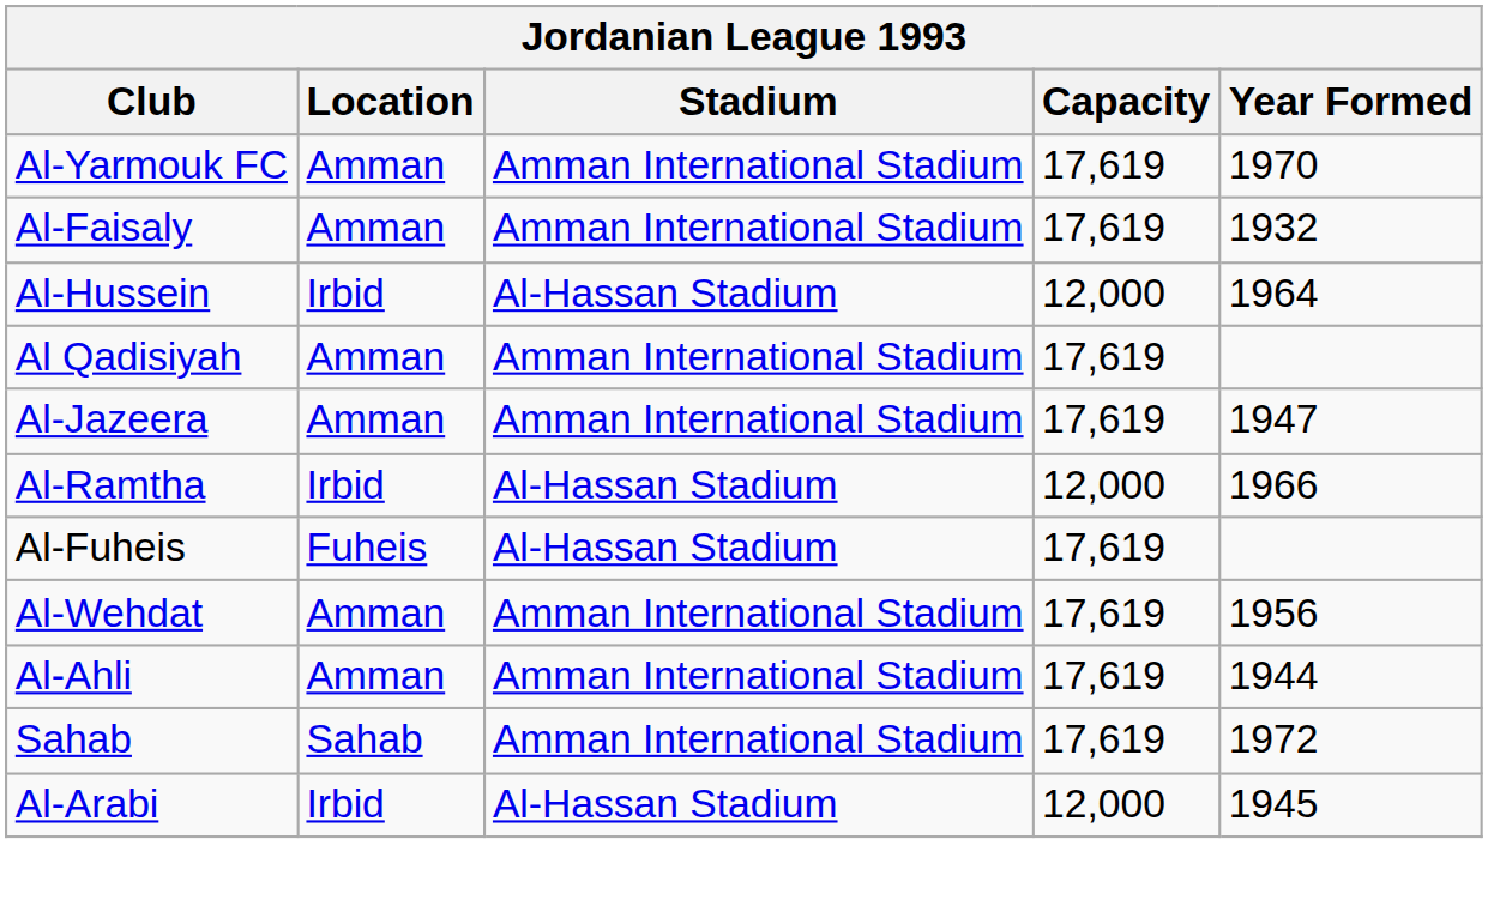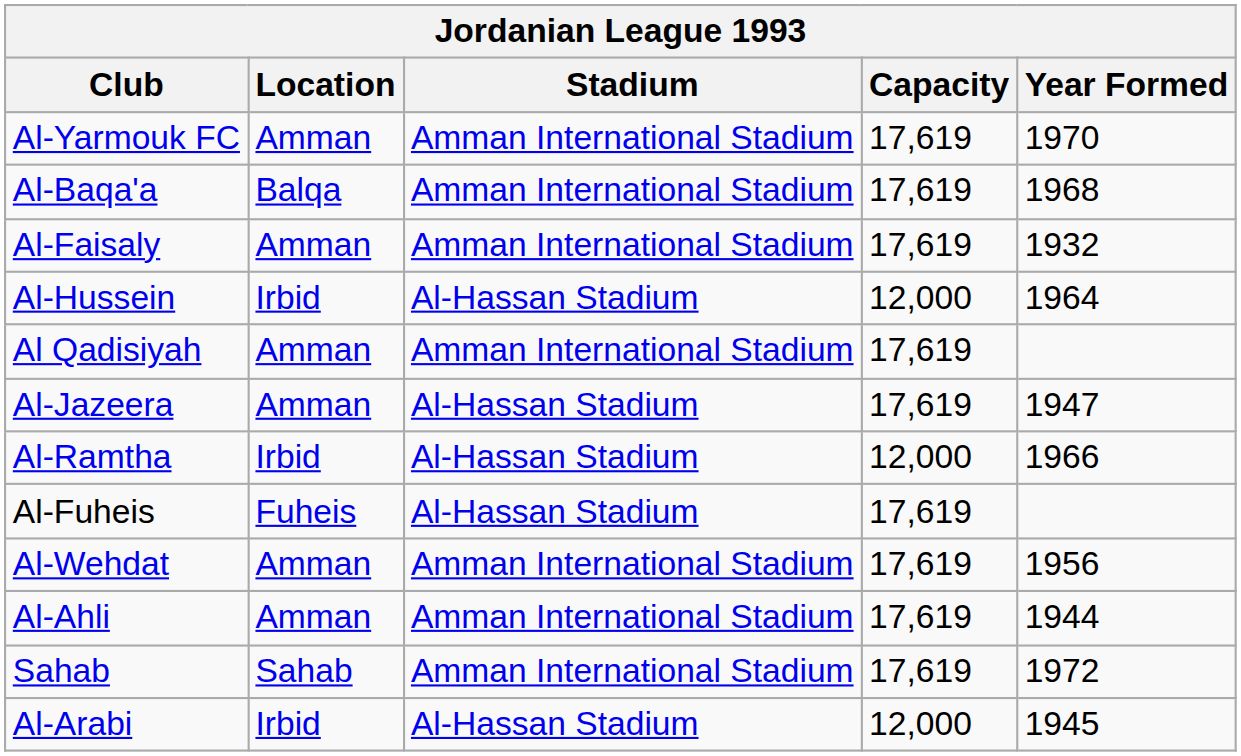 <table class="wikitable">
 <tr>
 <th colspan="5">Jordanian  League 1993</th>
 </tr>
 <tr>
 <th>Club</th>
 <th>Location</th>
 <th>Stadium</th>
 <th>Capacity</th>
 <th>Year Formed</th>
 </tr>
 <tr style="vertical-align:top;">
 <td><a href='#'>Al-Yarmouk FC</a></td>
 <td><a href='#'>Amman</a></td>
 <td><a href='#'>Amman International Stadium</a></td>
 <td>17,619</td>
 <td>1970</td>
+</tr>
+<tr style="vertical-align:top;">
+<td><a href='#'>Al-Baqa'a</a></td>
+<td><a href='#'>Balqa</a></td>
+<td><a href='#'>Amman International Stadium</a></td>
+<td>17,619</td>
+<td>1968</td>
 </tr>
 <tr style="vertical-align:top;">
 <td><a href='#'>Al-Faisaly</a></td>
 <td><a href='#'>Amman</a></td>
 <td><a href='#'>Amman International Stadium</a></td>
 <td>17,619</td>
 <td>1932</td>
 </tr>
 <tr style="vertical-align:top;">
 <td><a href='#'>Al-Hussein</a></td>
 <td><a href='#'>Irbid</a></td>
 <td><a href='#'>Al-Hassan Stadium</a></td>
 <td>12,000</td>
 <td>1964</td>
 </tr>
 <tr style="vertical-align:top;">
 <td><a href='#'>Al Qadisiyah</a></td>
 <td><a href='#'>Amman</a></td>
 <td><a href='#'>Amman International Stadium</a></td>
 <td>17,619</td>
 <td></td>
 </tr>
 <tr style="vertical-align:top;">
 <td><a href='#'>Al-Jazeera</a></td>
 <td><a href='#'>Amman</a></td>
-<td><a href='#'>Amman International Stadium</a></td>
+<td><a href='#'>Al-Hassan Stadium</a></td>
 <td>17,619</td>
 <td>1947</td>
 </tr>
 <tr style="vertical-align:top;">
 <td><a href='#'>Al-Ramtha</a></td>
 <td><a href='#'>Irbid</a></td>
 <td><a href='#'>Al-Hassan Stadium</a></td>
 <td>12,000</td>
 <td>1966</td>
 </tr>
 <tr style="vertical-align:top;">
 <td>Al-Fuheis</td>
 <td><a href='#'>Fuheis</a></td>
 <td><a href='#'>Al-Hassan Stadium</a></td>
 <td>17,619</td>
 <td></td>
 </tr>
 <tr style="vertical-align:top;">
 <td><a href='#'>Al-Wehdat</a></td>
 <td><a href='#'>Amman</a></td>
 <td><a href='#'>Amman International Stadium</a></td>
 <td>17,619</td>
 <td>1956</td>
 </tr>
 <tr style="vertical-align:top;">
 <td><a href='#'>Al-Ahli</a></td>
 <td><a href='#'>Amman</a></td>
 <td><a href='#'>Amman International Stadium</a></td>
 <td>17,619</td>
 <td>1944</td>
 </tr>
 <tr style="vertical-align:top;">
 <td><a href='#'>Sahab</a></td>
 <td><a href='#'>Sahab</a></td>
 <td><a href='#'>Amman International Stadium</a></td>
 <td>17,619</td>
 <td>1972</td>
 </tr>
 <tr style="vertical-align:top;">
 <td><a href='#'>Al-Arabi</a></td>
 <td><a href='#'>Irbid</a></td>
 <td><a href='#'>Al-Hassan Stadium</a></td>
 <td>12,000</td>
 <td>1945</td>
 </tr>
 </table>
